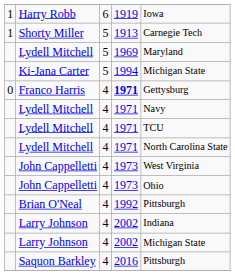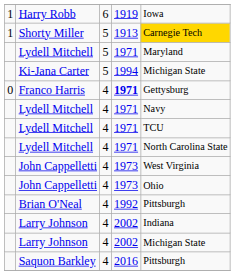 <table class="wikitable">
 <tr>
 </tr>
 <tr>
 <td>1</td>
 <td><a href='#'>Harry Robb</a></td>
 <td>6</td>
 <td><a href='#'>1919</a></td>
 <td style="font-size:85%;">Iowa</td>
 </tr>
 <tr>
 <td>1</td>
 <td><a href='#'>Shorty Miller</a></td>
 <td>5</td>
 <td><a href='#'>1913</a></td>
-<td style="font-size:85%;">Carnegie Tech</td>
+<td style="background: gold; font-size:85%;">Carnegie Tech</td>
 </tr>
 <tr>
 <td></td>
 <td><a href='#'>Lydell Mitchell</a></td>
 <td>5</td>
-<td><a href='#'>1969</a></td>
+<td><a href='#'>1971</a></td>
 <td style="font-size:85%;">Maryland</td>
 </tr>
 <tr>
 <td></td>
 <td><a href='#'>Ki-Jana Carter</a></td>
 <td>5</td>
 <td><a href='#'>1994</a></td>
 <td style="font-size:85%;">Michigan State</td>
 </tr>
 <tr>
 <td>0</td>
 <td><a href='#'>Franco Harris</a></td>
 <td>4</td>
 <td><strong><a href='#'>1971</a></strong></td>
 <td style="font-size:85%;">Gettysburg</td>
 </tr>
 <tr>
 <td></td>
 <td><a href='#'>Lydell Mitchell</a></td>
 <td>4</td>
 <td><a href='#'>1971</a></td>
 <td style="font-size:85%;">Navy</td>
 </tr>
 <tr>
 <td></td>
 <td><a href='#'>Lydell Mitchell</a></td>
 <td>4</td>
 <td><a href='#'>1971</a></td>
 <td style="font-size:85%;">TCU</td>
 </tr>
 <tr>
 <td></td>
 <td><a href='#'>Lydell Mitchell</a></td>
 <td>4</td>
 <td><a href='#'>1971</a></td>
 <td style="font-size:85%;">North Carolina State</td>
 </tr>
 <tr>
 <td></td>
 <td><a href='#'>John Cappelletti</a></td>
 <td>4</td>
 <td><a href='#'>1973</a></td>
 <td style="font-size:85%;">West Virginia</td>
 </tr>
 <tr>
 <td></td>
 <td><a href='#'>John Cappelletti</a></td>
 <td>4</td>
 <td><a href='#'>1973</a></td>
 <td style="font-size:85%;">Ohio</td>
 </tr>
 <tr>
 <td></td>
 <td><a href='#'>Brian O'Neal</a></td>
 <td>4</td>
 <td><a href='#'>1992</a></td>
 <td style="font-size:85%;">Pittsburgh</td>
 </tr>
 <tr>
 <td></td>
 <td><a href='#'>Larry Johnson</a></td>
 <td>4</td>
 <td><a href='#'>2002</a></td>
 <td style="font-size:85%;">Indiana</td>
 </tr>
 <tr>
 <td></td>
 <td><a href='#'>Larry Johnson</a></td>
 <td>4</td>
 <td><a href='#'>2002</a></td>
 <td style="font-size:85%;">Michigan State</td>
 </tr>
 <tr>
 <td></td>
 <td><a href='#'>Saquon Barkley</a></td>
 <td>4</td>
 <td><a href='#'>2016</a></td>
 <td style= "font-size:85%;">Pittsburgh</td>
 </tr>
 <tr>
 </tr>
 </table>
